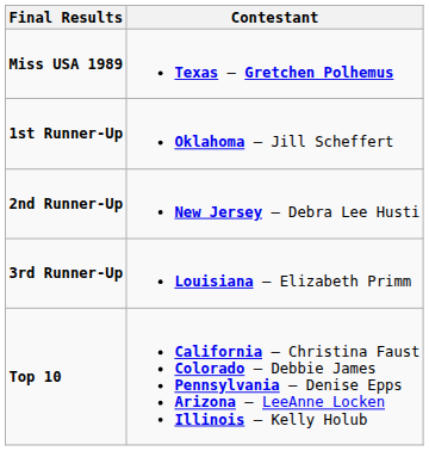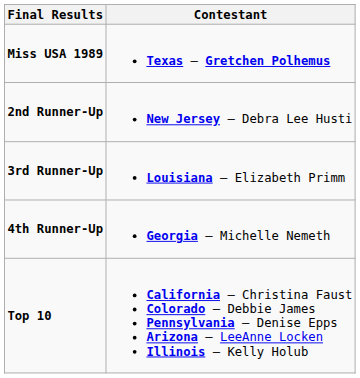 <table class="wikitable">
 <tr>
 <th>Final Results</th>
 <th>Contestant</th>
 </tr>
 <tr>
 <td><strong>Miss USA 1989</strong></td>
 <td><br><ul><li><strong> <a href='#'>Texas</a></strong> – <strong><a href='#'>Gretchen Polhemus</a></strong></li></ul></td>
 </tr>
 <tr>
-<td><strong>1st Runner-Up</strong></td>
-<td><br><ul><li><strong> <a href='#'>Oklahoma</a></strong> – Jill Scheffert</li></ul></td>
-</tr>
-<tr>
 <td><strong>2nd Runner-Up</strong></td>
 <td><br><ul><li><strong> <a href='#'>New Jersey</a></strong> – Debra Lee Husti</li></ul></td>
 </tr>
 <tr>
 <td><strong>3rd Runner-Up</strong></td>
 <td><br><ul><li><strong> <a href='#'>Louisiana</a></strong> – Elizabeth Primm</li></ul></td>
 </tr>
 <tr>
+<td><strong>4th Runner-Up</strong></td>
+<td><br><ul><li><strong> <a href='#'>Georgia</a></strong> – Michelle Nemeth</li></ul></td>
+</tr>
+<tr>
 <td><strong>Top 10</strong></td>
 <td><br><ul><li><strong> <a href='#'>California</a></strong> – Christina Faust</li><li><strong> <a href='#'>Colorado</a></strong> – Debbie James</li><li><strong> <a href='#'>Pennsylvania</a></strong> – Denise Epps</li><li><strong> <a href='#'>Arizona</a></strong> – <a href='#'>LeeAnne Locken</a></li><li><strong> <a href='#'>Illinois</a></strong> – Kelly Holub</li></ul></td>
 </tr>
 </table>
